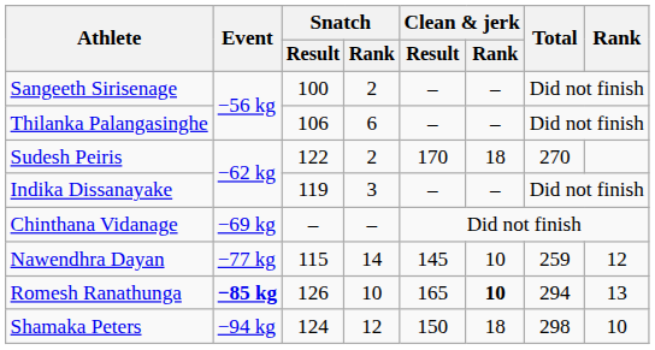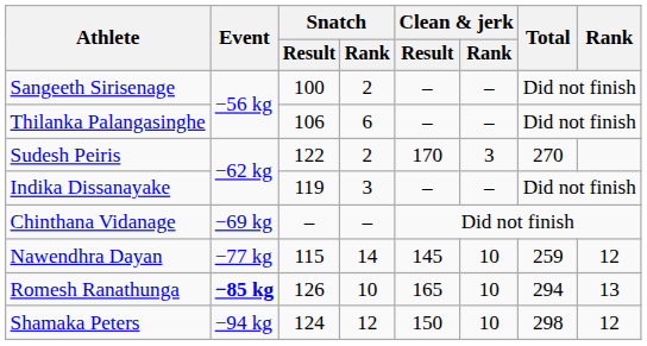 <table class="wikitable" style="font-size:90%">
 <tr>
 <th rowspan=2>Athlete</th>
 <th rowspan=2>Event</th>
 <th colspan="2">Snatch</th>
 <th colspan="2">Clean & jerk</th>
 <th rowspan="2">Total</th>
 <th rowspan="2">Rank</th>
 </tr>
 <tr style="font-size:95%">
 <th>Result</th>
 <th>Rank</th>
 <th>Result</th>
 <th>Rank</th>
 </tr>
 <tr align=center>
 <td align=left><a href='#'>Sangeeth Sirisenage</a></td>
 <td align=left rowspan="2"><a href='#'>−56 kg</a></td>
 <td>100</td>
 <td>2</td>
 <td>–</td>
 <td>–</td>
 <td colspan="2">Did not finish</td>
 </tr>
 <tr align=center>
 <td align=left><a href='#'>Thilanka Palangasinghe</a></td>
 <td>106</td>
 <td>6</td>
 <td>–</td>
 <td>–</td>
 <td colspan="2">Did not finish</td>
 </tr>
 <tr align=center>
 <td align=left><a href='#'>Sudesh Peiris</a></td>
 <td align=left rowspan="2"><a href='#'>−62 kg</a></td>
 <td>122</td>
 <td>2</td>
 <td>170</td>
-<td>18</td>
+<td>3</td>
 <td>270</td>
 <td></td>
 </tr>
 <tr align=center>
 <td align=left><a href='#'>Indika Dissanayake</a></td>
 <td>119</td>
 <td>3</td>
 <td>–</td>
 <td>–</td>
 <td colspan="2">Did not finish</td>
 </tr>
 <tr align=center>
 <td align=left><a href='#'>Chinthana Vidanage</a></td>
 <td align=left><a href='#'>−69 kg</a></td>
 <td>–</td>
 <td>–</td>
 <td colspan="4">Did not finish</td>
 </tr>
 <tr align=center>
 <td align=left><a href='#'>Nawendhra Dayan</a></td>
 <td align=left><a href='#'>−77 kg</a></td>
 <td>115</td>
 <td>14</td>
 <td>145</td>
 <td>10</td>
 <td>259</td>
 <td>12</td>
 </tr>
 <tr align=center>
 <td align=left><a href='#'>Romesh Ranathunga</a></td>
 <td align=left><strong><a href='#'>−85 kg</a></strong></td>
 <td>126</td>
 <td>10</td>
 <td>165</td>
-<td><strong>10</strong></td>
+<td>10</td>
 <td>294</td>
 <td>13</td>
 </tr>
 <tr align=center>
 <td align=left><a href='#'>Shamaka Peters</a></td>
 <td align=left><a href='#'>−94 kg</a></td>
 <td>124</td>
 <td>12</td>
 <td>150</td>
-<td>18</td>
+<td>10</td>
 <td>298</td>
-<td>10</td>
+<td>12</td>
 </tr>
 </table>
